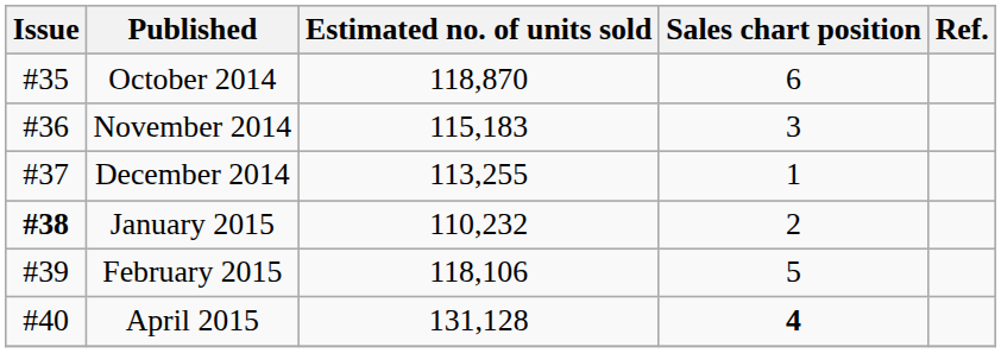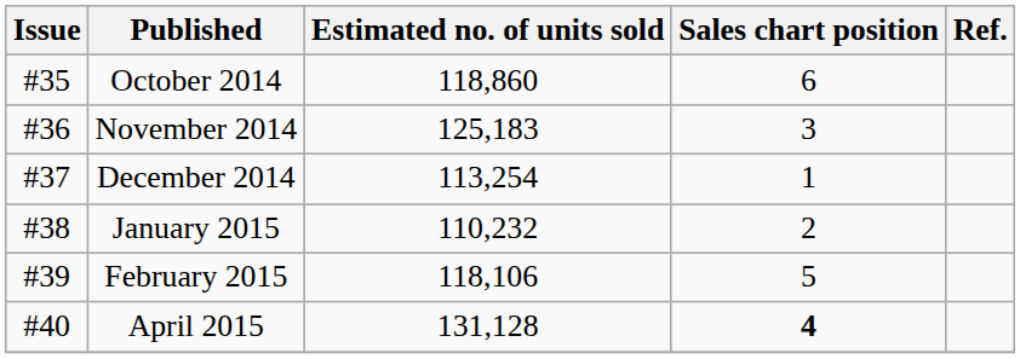 <table class="wikitable sortable" style="width:auto; text-align:center;">
 <tr>
 <th>Issue</th>
 <th>Published</th>
 <th data-sort-type="number">Estimated no. of units sold</th>
 <th data-sort-type="number">Sales chart position</th>
 <th class="unsortable">Ref.</th>
 </tr>
 <tr>
 <td>#35</td>
 <td>October 2014</td>
-<td>118,870</td>
+<td>118,860</td>
 <td>6</td>
 <td></td>
 </tr>
 <tr>
 <td>#36</td>
 <td>November 2014</td>
-<td>115,183</td>
+<td>125,183</td>
 <td>3</td>
 <td></td>
 </tr>
 <tr>
 <td>#37</td>
 <td>December 2014</td>
-<td>113,255</td>
+<td>113,254</td>
 <td>1</td>
 <td></td>
 </tr>
 <tr>
-<td><strong>#38</strong></td>
+<td>#38</td>
 <td>January 2015</td>
 <td>110,232</td>
 <td>2</td>
 <td></td>
 </tr>
 <tr>
 <td>#39</td>
 <td>February 2015</td>
 <td>118,106</td>
 <td>5</td>
 <td></td>
 </tr>
 <tr>
 <td>#40</td>
 <td>April 2015</td>
 <td>131,128</td>
 <td><strong>4</strong></td>
 <td></td>
 </tr>
 <tr>
 </tr>
 </table>
